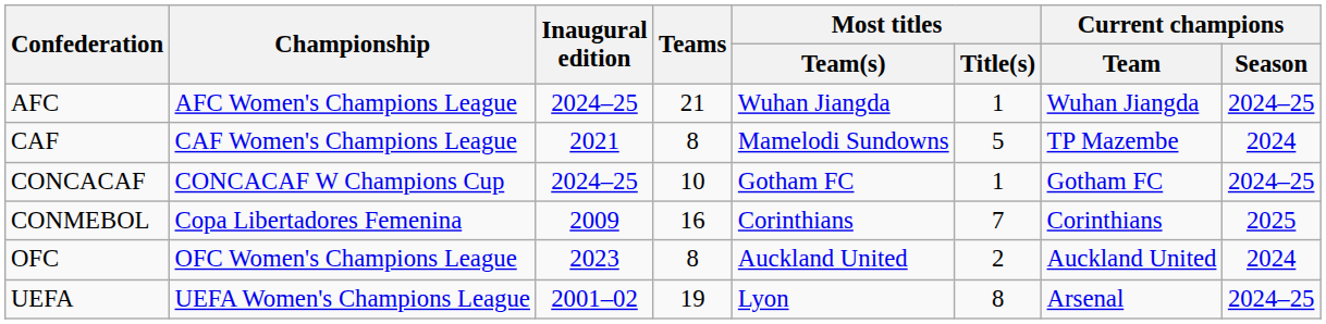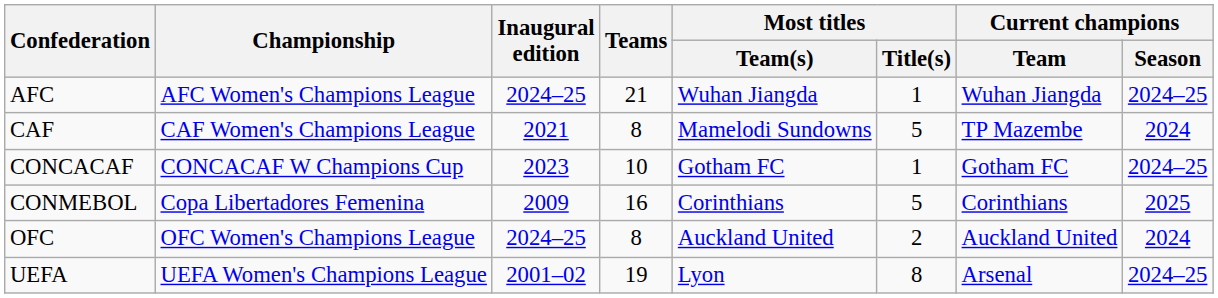 <table class="wikitable sortable">
 <tr>
 <th rowspan=2>Confederation</th>
 <th rowspan=2>Championship</th>
 <th rowspan=2>Inaugural<br>edition</th>
 <th rowspan=2>Teams</th>
 <th colspan=2>Most titles</th>
 <th colspan=2>Current champions</th>
 </tr>
 <tr>
 <th class="unsortable">Team(s)</th>
 <th>Title(s)</th>
 <th class="unsortable">Team</th>
 <th>Season</th>
 </tr>
 <tr>
 <td>AFC</td>
 <td><a href='#'>AFC Women's Champions League</a></td>
 <td align=center><a href='#'>2024–25</a></td>
 <td align=center>21</td>
 <td> <a href='#'>Wuhan Jiangda</a></td>
 <td align=center>1</td>
 <td> <a href='#'>Wuhan Jiangda</a></td>
 <td align=center><a href='#'>2024–25</a></td>
 </tr>
 <tr>
 <td>CAF</td>
 <td><a href='#'>CAF Women's Champions League</a></td>
 <td align=center><a href='#'>2021</a></td>
 <td align=center>8</td>
 <td> <a href='#'>Mamelodi Sundowns</a></td>
 <td align=center>5</td>
 <td> <a href='#'>TP Mazembe</a></td>
 <td align=center><a href='#'>2024</a></td>
 </tr>
 <tr>
 <td>CONCACAF</td>
 <td><a href='#'>CONCACAF W Champions Cup</a></td>
-<td align=center><a href='#'>2024–25</a></td>
+<td align=center><a href='#'>2023</a></td>
 <td align=center>10</td>
 <td> <a href='#'>Gotham FC</a></td>
 <td align=center>1</td>
 <td> <a href='#'>Gotham FC</a></td>
 <td align=center><a href='#'>2024–25</a></td>
 </tr>
 <tr>
 <td>CONMEBOL</td>
 <td><a href='#'>Copa Libertadores Femenina</a></td>
 <td align=center><a href='#'>2009</a></td>
 <td align=center>16</td>
 <td> <a href='#'>Corinthians</a></td>
-<td align=center>7</td>
+<td align=center>5</td>
 <td> <a href='#'>Corinthians</a></td>
 <td align=center><a href='#'>2025</a></td>
 </tr>
 <tr>
 <td>OFC</td>
 <td><a href='#'>OFC Women's Champions League</a></td>
-<td align=center><a href='#'>2023</a></td>
+<td align=center><a href='#'>2024–25</a></td>
 <td align=center>8</td>
 <td> <a href='#'>Auckland United</a></td>
 <td align=center>2</td>
 <td> <a href='#'>Auckland United</a></td>
 <td align=center><a href='#'>2024</a></td>
 </tr>
 <tr>
 <td>UEFA</td>
 <td><a href='#'>UEFA Women's Champions League</a></td>
 <td align=center><a href='#'>2001–02</a></td>
 <td align=center>19</td>
 <td> <a href='#'>Lyon</a></td>
 <td align=center>8</td>
 <td> <a href='#'>Arsenal</a></td>
 <td align=center><a href='#'>2024–25</a></td>
 </tr>
 </table>
